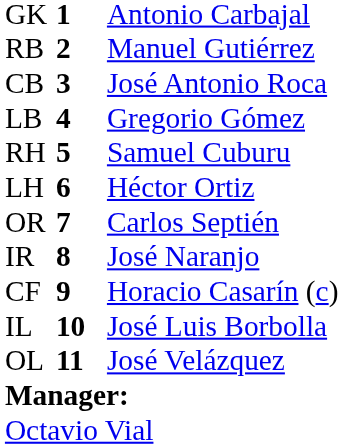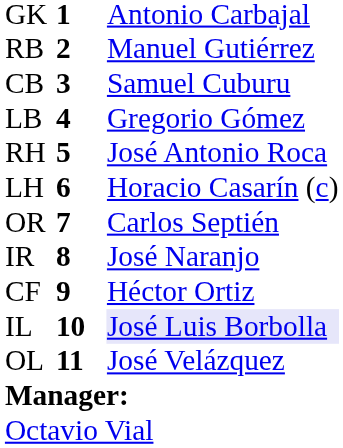 <table cellspacing="0" cellpadding="0" style="font-size:90%; margin:auto;">
 <tr>
 <th width=25></th>
 <th width=25></th>
 </tr>
 <tr>
 <td>GK</td>
 <td><strong>1</strong></td>
 <td><a href='#'>Antonio Carbajal</a></td>
 </tr>
 <tr>
 <td>RB</td>
 <td><strong>2</strong></td>
 <td><a href='#'>Manuel Gutiérrez</a></td>
 </tr>
 <tr>
 <td>CB</td>
 <td><strong>3</strong></td>
-<td><a href='#'>José Antonio Roca</a></td>
+<td><a href='#'>Samuel Cuburu</a></td>
 </tr>
 <tr>
 <td>LB</td>
 <td><strong>4</strong></td>
 <td><a href='#'>Gregorio Gómez</a></td>
 </tr>
 <tr>
 <td>RH</td>
 <td><strong>5</strong></td>
-<td><a href='#'>Samuel Cuburu</a></td>
+<td><a href='#'>José Antonio Roca</a></td>
 </tr>
 <tr>
 <td>LH</td>
 <td><strong>6</strong></td>
-<td><a href='#'>Héctor Ortiz</a></td>
+<td><a href='#'>Horacio Casarín</a> (<a href='#'>c</a>)</td>
 </tr>
 <tr>
 <td>OR</td>
 <td><strong>7</strong></td>
 <td><a href='#'>Carlos Septién</a></td>
 </tr>
 <tr>
 <td>IR</td>
 <td><strong>8</strong></td>
 <td><a href='#'>José Naranjo</a></td>
 </tr>
 <tr>
 <td>CF</td>
 <td><strong>9</strong></td>
-<td><a href='#'>Horacio Casarín</a> (<a href='#'>c</a>)</td>
+<td><a href='#'>Héctor Ortiz</a></td>
 </tr>
 <tr>
 <td>IL</td>
 <td><strong>10</strong></td>
-<td><a href='#'>José Luis Borbolla</a></td>
+<td style="background: lavender;"><a href='#'>José Luis Borbolla</a></td>
 </tr>
 <tr>
 <td>OL</td>
 <td><strong>11</strong></td>
 <td><a href='#'>José Velázquez</a></td>
 </tr>
 <tr>
 <td colspan=3><strong>Manager:</strong></td>
 </tr>
 <tr>
 <td colspan=4><a href='#'>Octavio Vial</a></td>
 </tr>
 </table>
